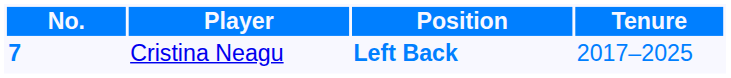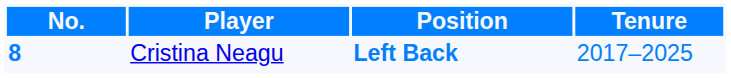 <table class="style="width:95%; font-size:100%;"| colspan="8" style= "background:#F8F8FF ; color: #007FFF" | >
 <tr>
 <th style="width:80px; background:#007FFF; color:#F8F8FF;">No.</th>
 <th style="width:150px; background:#007FFF; color:#F8F8FF;">Player</th>
 <th style="width:150px; background:#007FFF; color:#F8F8FF;">Position</th>
 <th style="width:100px; background:#007FFF; color:#F8F8FF;">Tenure</th>
 </tr>
 <tr>
-<td><strong>7</strong></td>
+<td><strong>8</strong></td>
 <td> <a href='#'>Cristina Neagu</a></td>
 <td><strong>Left Back</strong></td>
 <td>2017–2025</td>
 </tr>
 <tr>
 </tr>
 </table>
